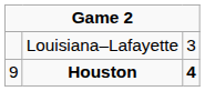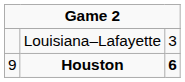 <table class="wikitable">
 <tr style="text-align:center;">
 <td colspan="3"><strong>Game 2</strong></td>
 </tr>
 <tr style="text-align:center;">
 </tr>
 <tr style="text-align:center;">
 <td></td>
 <td>Louisiana–Lafayette</td>
 <td>3</td>
 </tr>
 <tr style="text-align:center;">
 <td>9</td>
 <td><strong>Houston</strong></td>
-<td><strong>4</strong></td>
+<td><strong>6</strong></td>
 </tr>
 </table>
